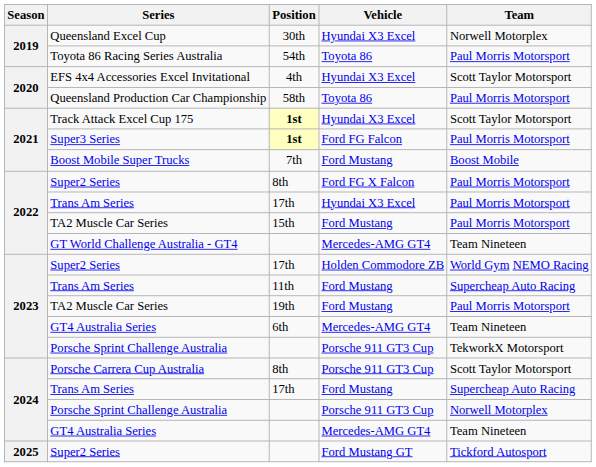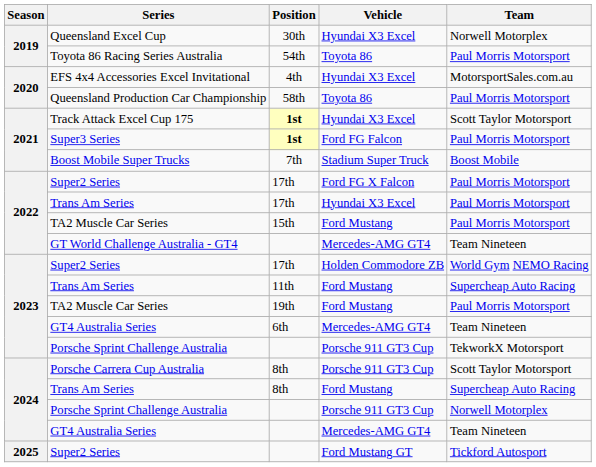 <table class="wikitable" style="font-size: 95%;">
 <tr>
 <th>Season</th>
 <th>Series</th>
 <th>Position</th>
 <th>Vehicle</th>
 <th>Team</th>
 </tr>
 <tr>
 <th rowspan=2>2019</th>
 <td>Queensland Excel Cup</td>
 <td align="center">30th</td>
 <td><a href='#'>Hyundai X3 Excel</a></td>
 <td>Norwell Motorplex</td>
 </tr>
 <tr>
 <td>Toyota 86 Racing Series Australia</td>
 <td align="center">54th</td>
 <td><a href='#'>Toyota 86</a></td>
 <td><a href='#'>Paul Morris Motorsport</a></td>
 </tr>
 <tr>
 <th rowspan=2>2020</th>
 <td>EFS 4x4 Accessories Excel Invitational</td>
 <td align="center">4th</td>
 <td><a href='#'>Hyundai X3 Excel</a></td>
-<td>Scott Taylor Motorsport</td>
+<td>MotorsportSales.com.au</td>
 </tr>
 <tr>
 <td>Queensland Production Car Championship</td>
 <td align="center">58th</td>
 <td><a href='#'>Toyota 86</a></td>
 <td><a href='#'>Paul Morris Motorsport</a></td>
 </tr>
 <tr>
 <th rowspan=3>2021</th>
 <td>Track Attack Excel Cup 175</td>
 <td align="center" style="background: #ffffbf"><strong>1st</strong></td>
 <td><a href='#'>Hyundai X3 Excel</a></td>
 <td>Scott Taylor Motorsport</td>
 </tr>
 <tr>
 <td><a href='#'>Super3 Series</a></td>
 <td align="center" style="background: #ffffbf"><strong>1st</strong></td>
 <td><a href='#'>Ford FG Falcon</a></td>
 <td><a href='#'>Paul Morris Motorsport</a></td>
 </tr>
 <tr>
 <td><a href='#'>Boost Mobile Super Trucks</a></td>
 <td align="center">7th</td>
-<td><a href='#'>Ford Mustang</a></td>
+<td><a href='#'>Stadium Super Truck</a></td>
 <td><a href='#'>Boost Mobile</a></td>
 </tr>
 <tr>
 <th rowspan="4">2022</th>
 <td><a href='#'>Super2 Series</a></td>
-<td>8th</td>
+<td>17th</td>
 <td><a href='#'>Ford FG X Falcon</a></td>
 <td><a href='#'>Paul Morris Motorsport</a></td>
 </tr>
 <tr>
 <td><a href='#'>Trans Am Series</a></td>
 <td>17th</td>
 <td><a href='#'>Hyundai X3 Excel</a></td>
 <td><a href='#'>Paul Morris Motorsport</a></td>
 </tr>
 <tr>
 <td>TA2 Muscle Car Series</td>
 <td>15th</td>
 <td><a href='#'>Ford Mustang</a></td>
 <td><a href='#'>Paul Morris Motorsport</a></td>
 </tr>
 <tr>
 <td><a href='#'>GT World Challenge Australia - GT4</a></td>
 <td></td>
 <td><a href='#'>Mercedes-AMG GT4</a></td>
 <td>Team Nineteen</td>
 </tr>
 <tr>
 <th rowspan="5">2023</th>
 <td><a href='#'>Super2 Series</a></td>
 <td>17th</td>
 <td><a href='#'>Holden Commodore ZB</a></td>
 <td><a href='#'>World Gym</a> <a href='#'>NEMO Racing</a></td>
 </tr>
 <tr>
 <td><a href='#'>Trans Am Series</a></td>
 <td>11th</td>
 <td><a href='#'>Ford Mustang</a></td>
 <td><a href='#'>Supercheap Auto Racing</a></td>
 </tr>
 <tr>
 <td>TA2 Muscle Car Series</td>
 <td>19th</td>
 <td><a href='#'>Ford Mustang</a></td>
 <td><a href='#'>Paul Morris Motorsport</a></td>
 </tr>
 <tr>
 <td><a href='#'>GT4 Australia Series</a></td>
 <td>6th</td>
 <td><a href='#'>Mercedes-AMG GT4</a></td>
 <td>Team Nineteen</td>
 </tr>
 <tr>
 <td><a href='#'>Porsche Sprint Challenge Australia</a></td>
 <td></td>
 <td><a href='#'>Porsche 911 GT3 Cup</a></td>
 <td>TekworkX Motorsport</td>
 </tr>
 <tr>
 <th rowspan="4">2024</th>
 <td><a href='#'>Porsche Carrera Cup Australia</a></td>
 <td>8th</td>
 <td><a href='#'>Porsche 911 GT3 Cup</a></td>
 <td>Scott Taylor Motorsport</td>
 </tr>
 <tr>
 <td><a href='#'>Trans Am Series</a></td>
-<td>17th</td>
+<td>8th</td>
 <td><a href='#'>Ford Mustang</a></td>
 <td><a href='#'>Supercheap Auto Racing</a></td>
 </tr>
 <tr>
 <td><a href='#'>Porsche Sprint Challenge Australia</a></td>
 <td></td>
 <td><a href='#'>Porsche 911 GT3 Cup</a></td>
 <td><a href='#'>Norwell Motorplex</a></td>
 </tr>
 <tr>
 <td><a href='#'>GT4 Australia Series</a></td>
 <td></td>
 <td><a href='#'>Mercedes-AMG GT4</a></td>
 <td>Team Nineteen</td>
 </tr>
 <tr>
 <th>2025</th>
 <td><a href='#'>Super2 Series</a></td>
 <td></td>
 <td><a href='#'>Ford Mustang GT</a></td>
 <td><a href='#'>Tickford Autosport</a></td>
 </tr>
 </table>
